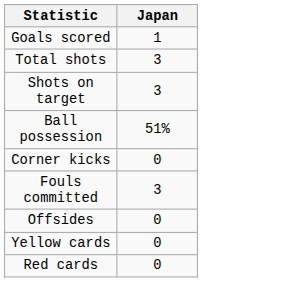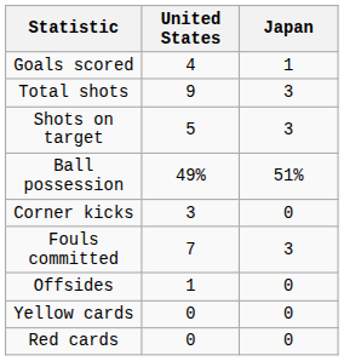 <table class="wikitable" style="text-align:center">
 <tr>
 <th scope=col width=100>Statistic</th>
+<th scope=col width=70>United States</th>
 <th scope=col width=70>Japan</th>
 </tr>
 <tr>
 <td>Goals scored</td>
+<td>4</td>
 <td>1</td>
 </tr>
 <tr>
 <td>Total shots</td>
+<td>9</td>
 <td>3</td>
 </tr>
 <tr>
 <td>Shots on target</td>
+<td>5</td>
 <td>3</td>
 </tr>
 <tr>
 <td>Ball possession</td>
+<td>49%</td>
 <td>51%</td>
 </tr>
 <tr>
 <td>Corner kicks</td>
+<td>3</td>
 <td>0</td>
 </tr>
 <tr>
 <td>Fouls committed</td>
+<td>7</td>
 <td>3</td>
 </tr>
 <tr>
 <td>Offsides</td>
+<td>1</td>
 <td>0</td>
 </tr>
 <tr>
 <td>Yellow cards</td>
 <td>0</td>
+<td>0</td>
 </tr>
 <tr>
 <td>Red cards</td>
 <td>0</td>
+<td>0</td>
 </tr>
 </table>
